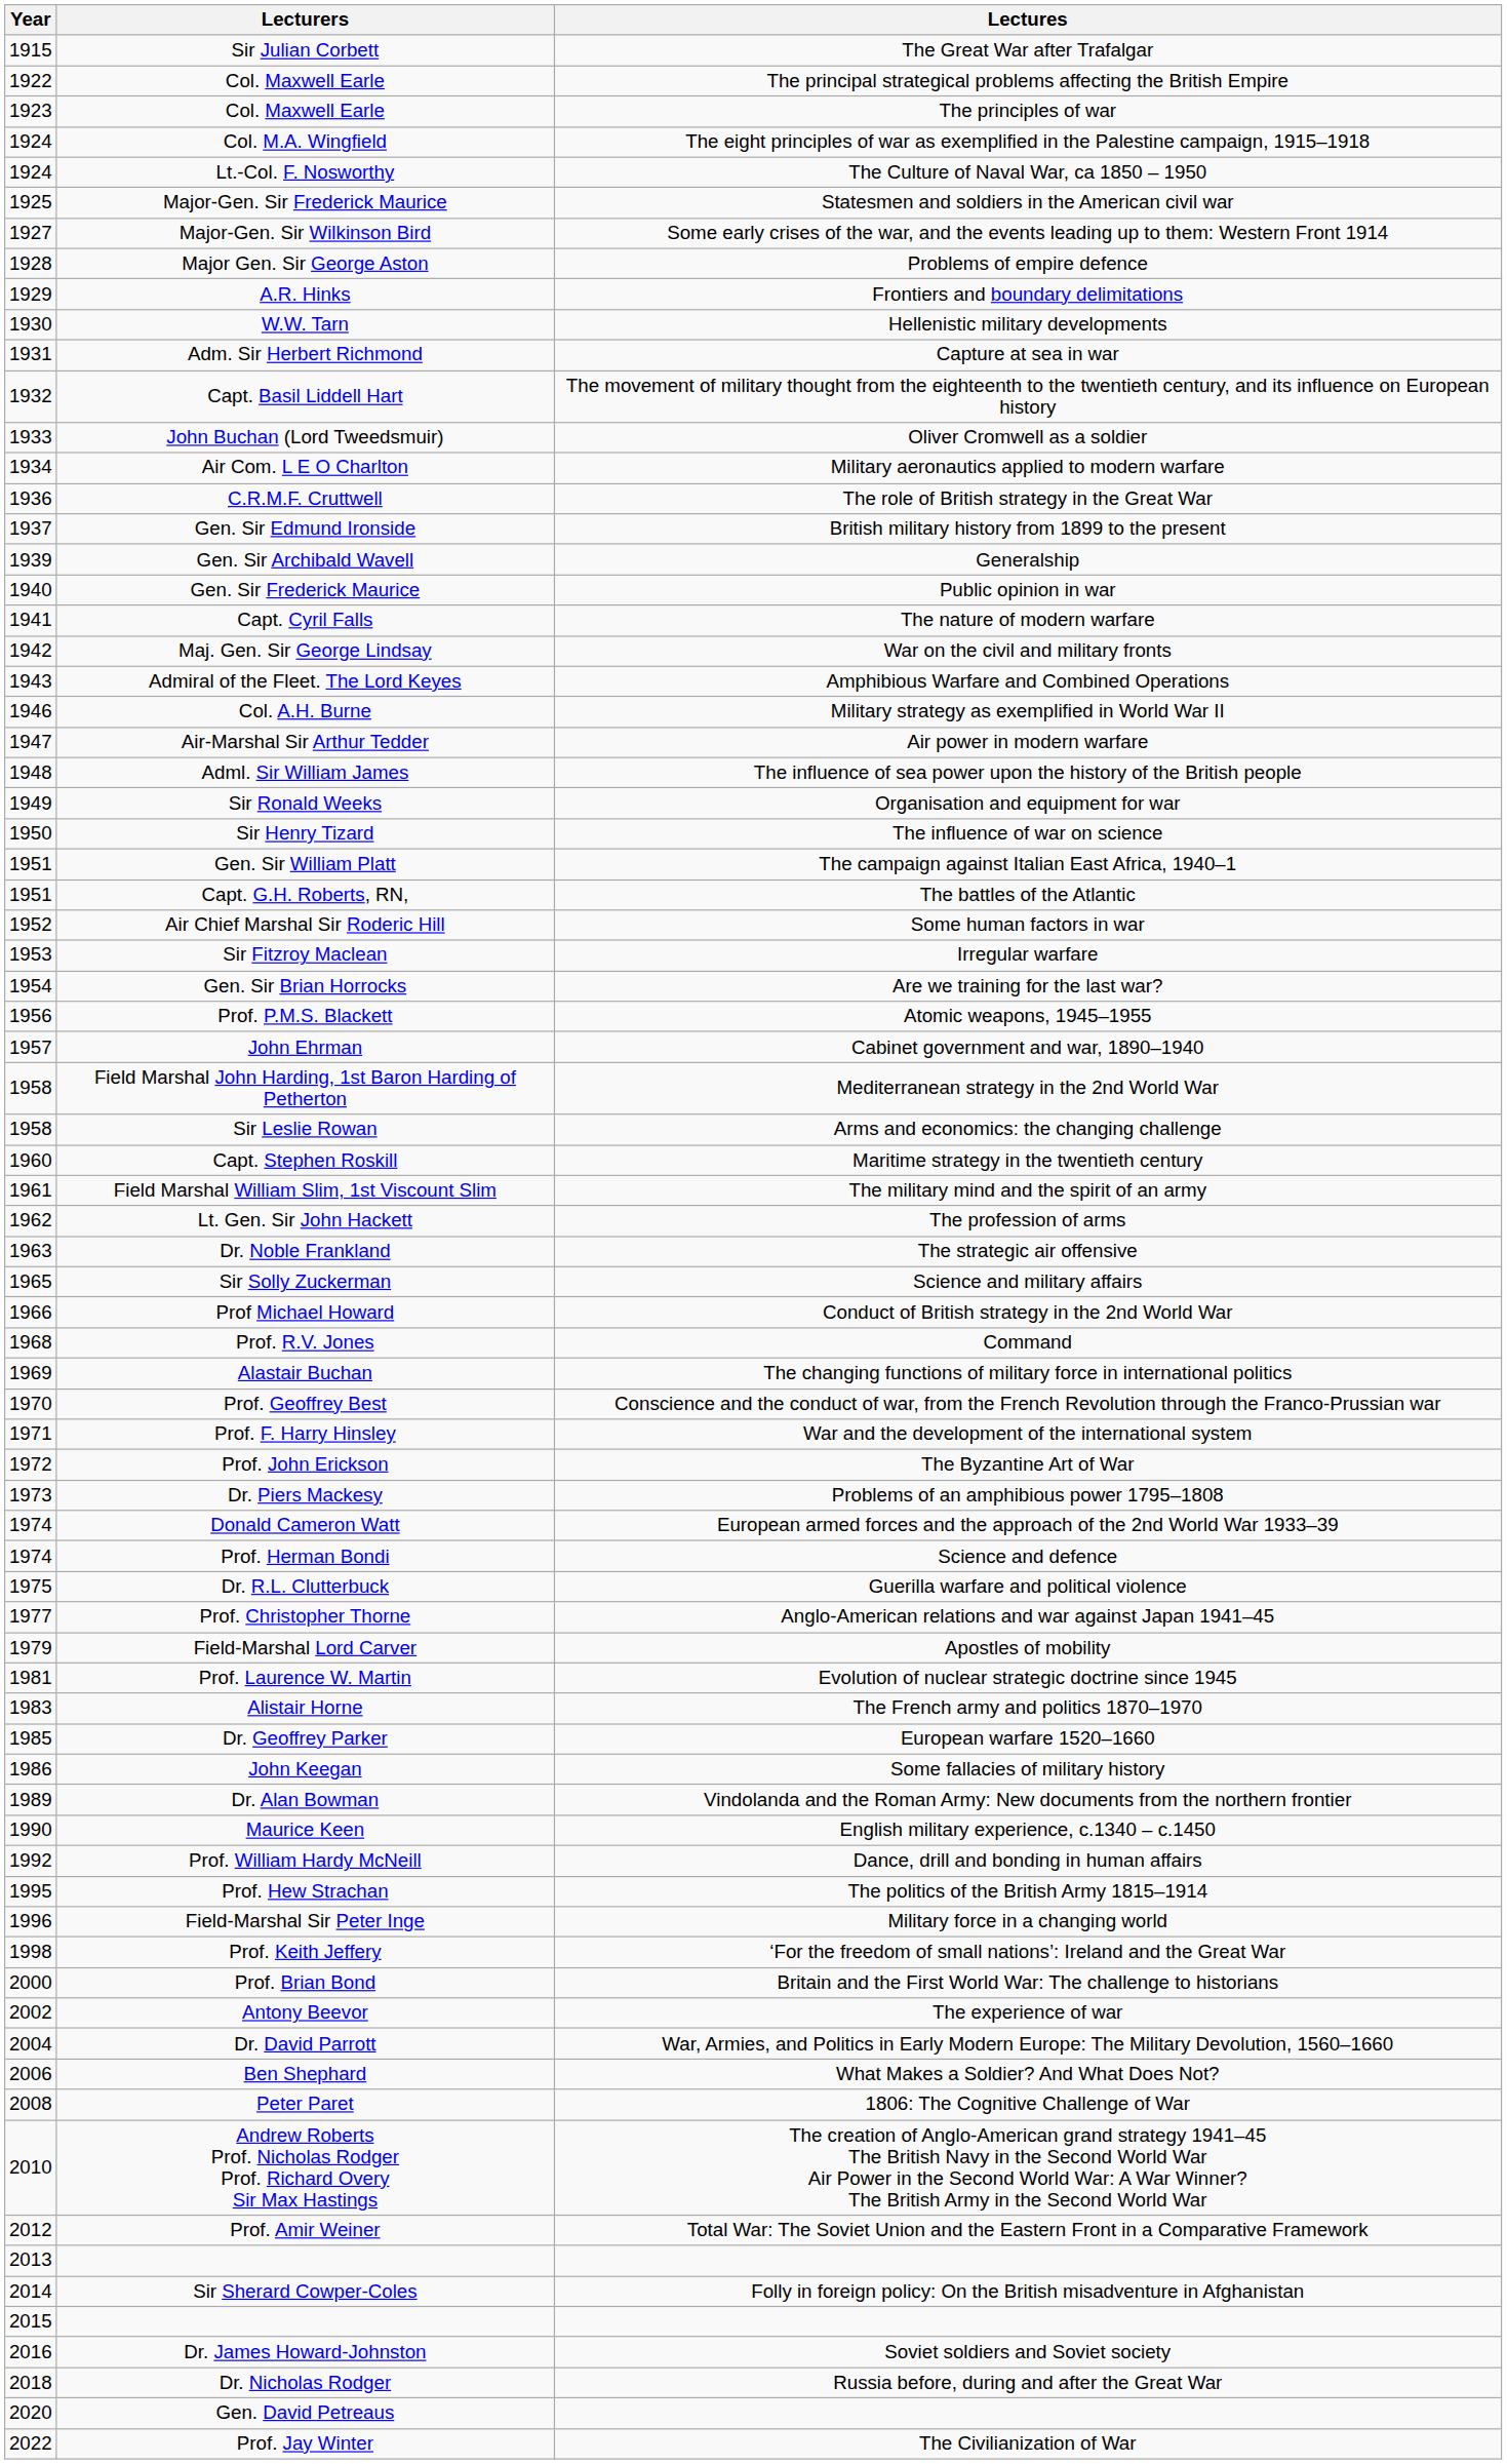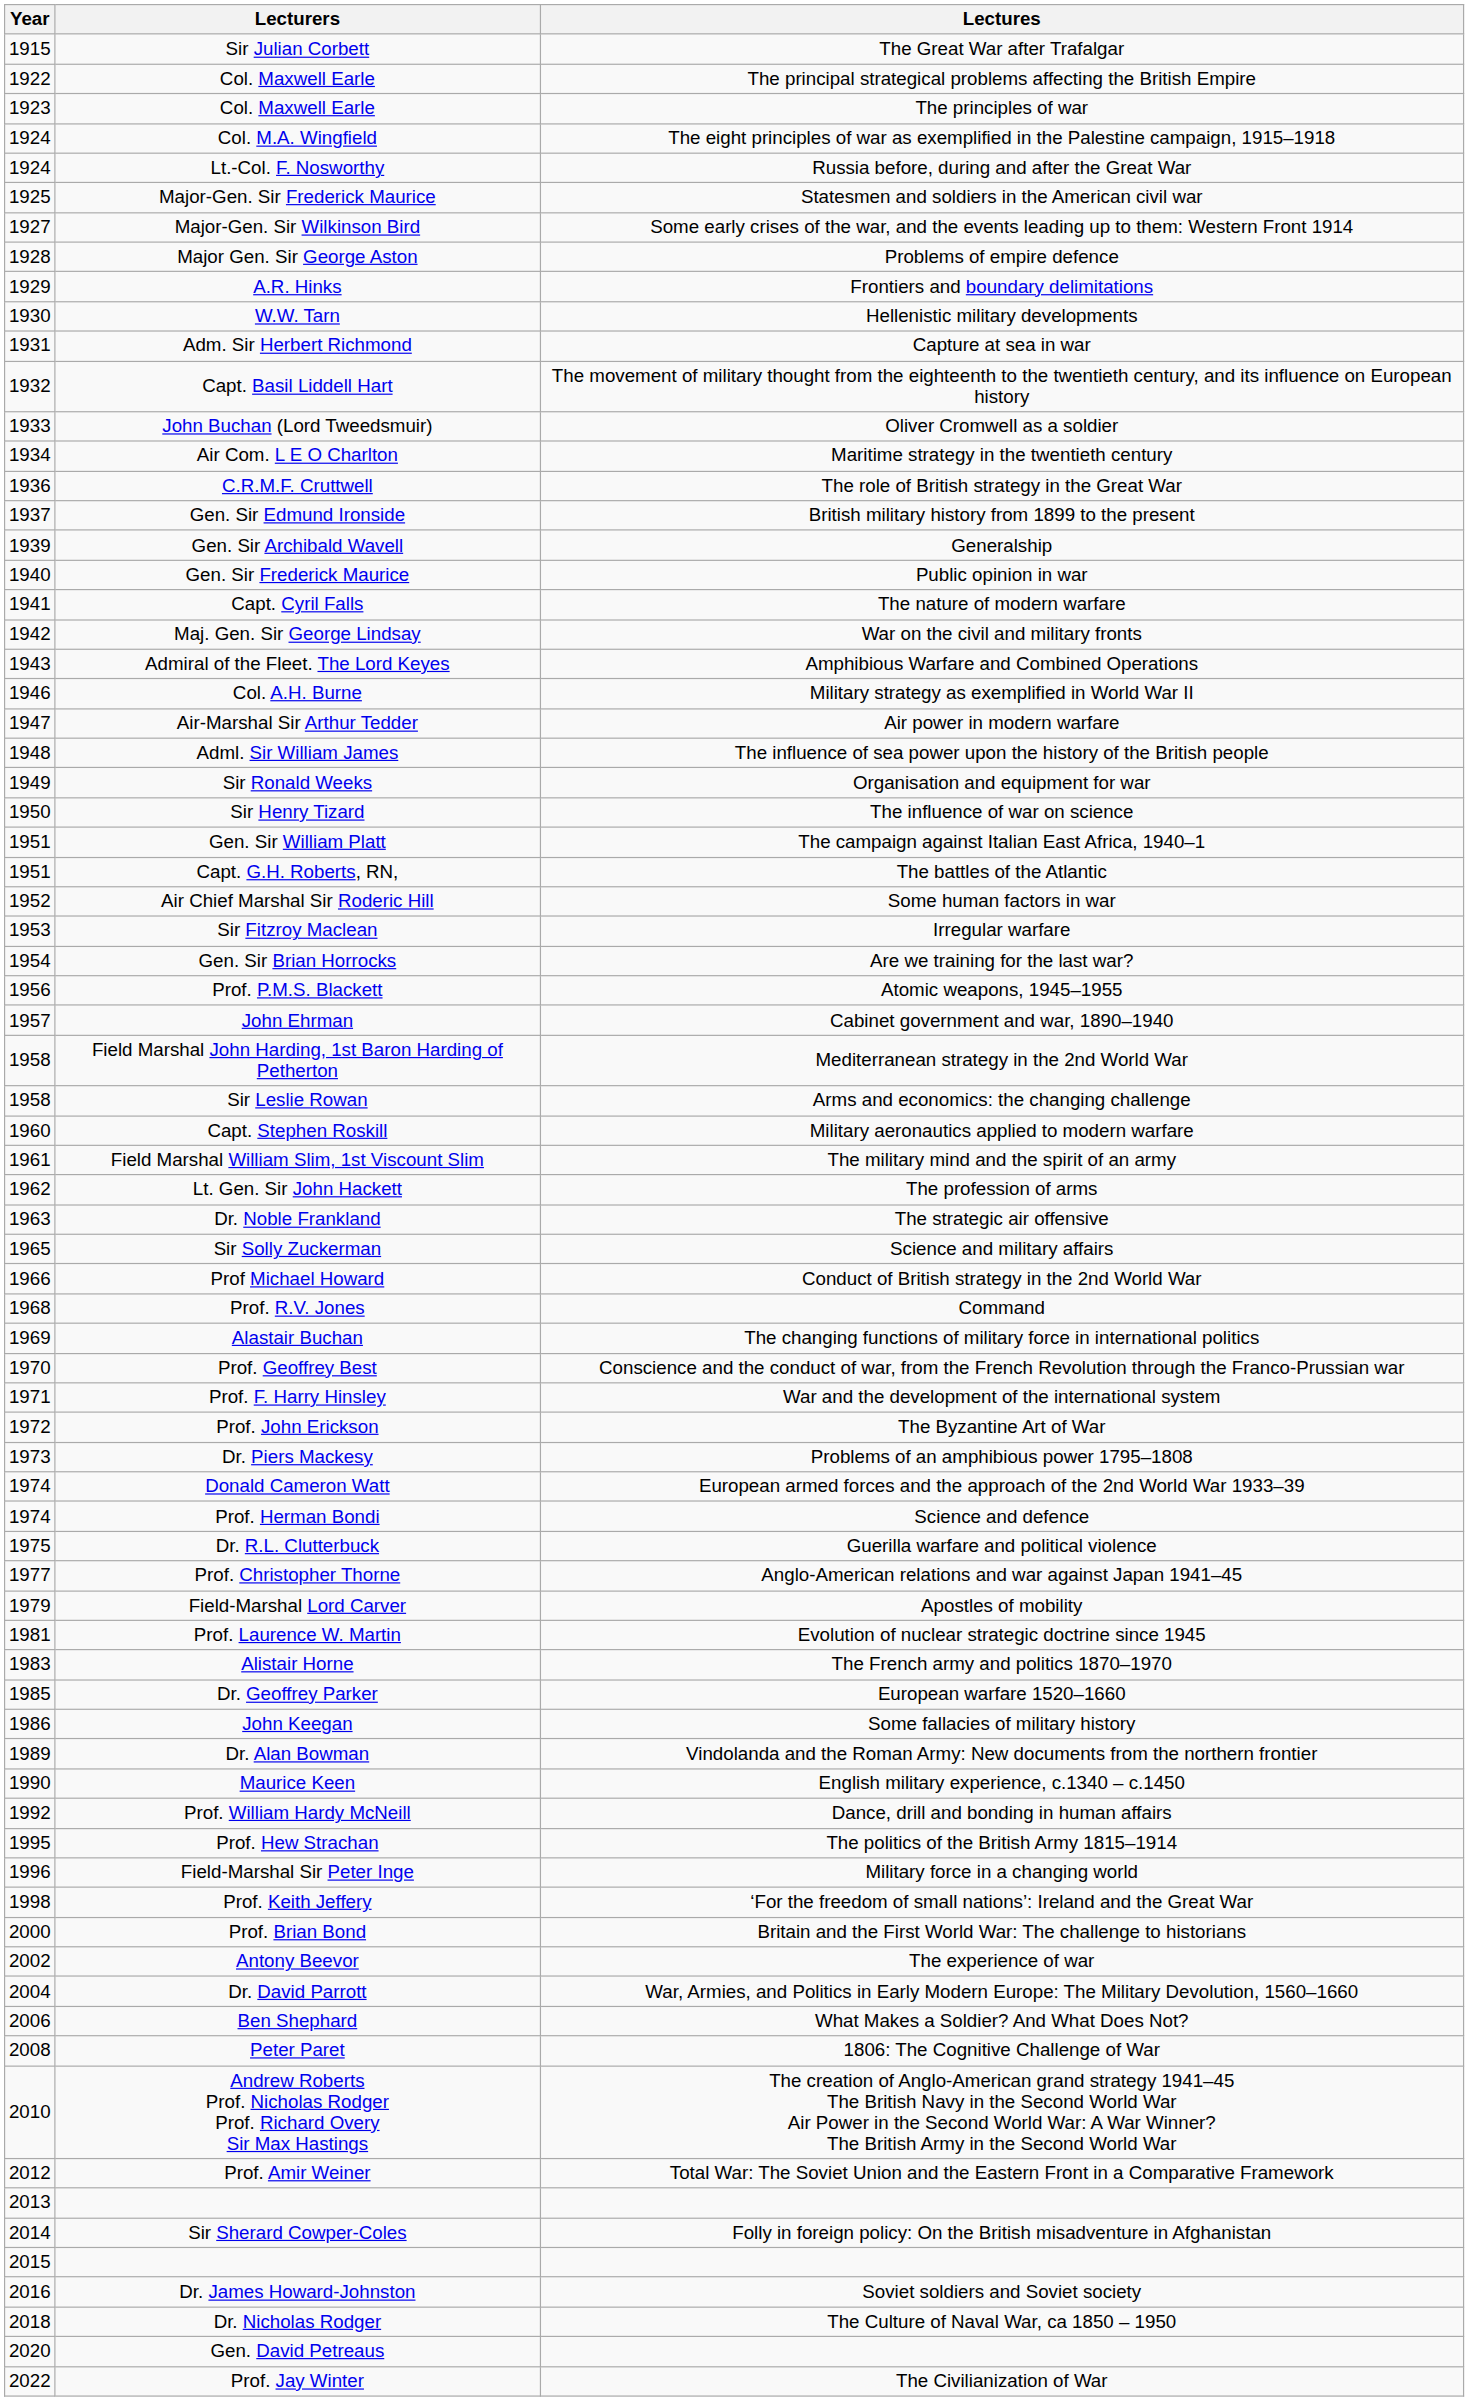 <table class="sortable wikitable" style="text-align: center;">
 <tr>
 <th>Year</th>
 <th>Lecturers</th>
 <th class="unsortable">Lectures</th>
 </tr>
 <tr>
 <td>1915</td>
 <td>Sir <a href='#'>Julian Corbett</a></td>
 <td>The Great War after Trafalgar</td>
 </tr>
 <tr>
 <td>1922</td>
 <td>Col. <a href='#'>Maxwell Earle</a></td>
 <td>The principal strategical problems affecting the British Empire</td>
 </tr>
 <tr>
 <td>1923</td>
 <td>Col. <a href='#'>Maxwell Earle</a></td>
 <td>The principles of war</td>
 </tr>
 <tr>
 <td>1924</td>
 <td>Col. <a href='#'>M.A. Wingfield</a></td>
 <td>The eight principles of war as exemplified in the Palestine campaign, 1915–1918</td>
 </tr>
 <tr>
 <td>1924</td>
 <td>Lt.-Col. <a href='#'>F. Nosworthy</a></td>
-<td>The Culture of Naval War, ca 1850 – 1950</td>
+<td>Russia before, during and after the Great War</td>
 </tr>
 <tr>
 <td>1925</td>
 <td>Major-Gen. Sir <a href='#'>Frederick Maurice</a></td>
 <td>Statesmen and soldiers in the American civil war</td>
 </tr>
 <tr>
 <td>1927</td>
 <td>Major-Gen. Sir <a href='#'>Wilkinson Bird</a></td>
 <td>Some early crises of the war, and the events leading up to them: Western Front 1914</td>
 </tr>
 <tr>
 <td>1928</td>
 <td>Major Gen. Sir <a href='#'>George Aston</a></td>
 <td>Problems of empire defence</td>
 </tr>
 <tr>
 <td>1929</td>
 <td><a href='#'>A.R. Hinks</a></td>
 <td>Frontiers and <a href='#'>boundary delimitations</a></td>
 </tr>
 <tr>
 <td>1930</td>
 <td><a href='#'>W.W. Tarn</a></td>
 <td>Hellenistic military developments</td>
 </tr>
 <tr>
 <td>1931</td>
 <td>Adm. Sir <a href='#'>Herbert Richmond</a></td>
 <td>Capture at sea in war</td>
 </tr>
 <tr>
 <td>1932</td>
 <td>Capt. <a href='#'>Basil Liddell Hart</a></td>
 <td>The movement of military thought from the eighteenth to the twentieth century, and its influence on European history</td>
 </tr>
 <tr>
 <td>1933</td>
 <td><a href='#'>John Buchan</a> (Lord Tweedsmuir)</td>
 <td>Oliver Cromwell as a soldier</td>
 </tr>
 <tr>
 <td>1934</td>
 <td>Air Com. <a href='#'>L E O Charlton</a></td>
-<td>Military aeronautics applied to modern warfare</td>
+<td>Maritime strategy in the twentieth century</td>
 </tr>
 <tr>
 <td>1936</td>
 <td><a href='#'>C.R.M.F. Cruttwell</a></td>
 <td>The role of British strategy in the Great War</td>
 </tr>
 <tr>
 <td>1937</td>
 <td>Gen. Sir <a href='#'>Edmund Ironside</a></td>
 <td>British military history from 1899 to the present</td>
 </tr>
 <tr>
 <td>1939</td>
 <td>Gen. Sir <a href='#'>Archibald Wavell</a></td>
 <td>Generalship</td>
 </tr>
 <tr>
 <td>1940</td>
 <td>Gen. Sir <a href='#'>Frederick Maurice</a></td>
 <td>Public opinion in war</td>
 </tr>
 <tr>
 <td>1941</td>
 <td>Capt. <a href='#'>Cyril Falls</a></td>
 <td>The nature of modern warfare</td>
 </tr>
 <tr>
 <td>1942</td>
 <td>Maj. Gen. Sir <a href='#'>George Lindsay</a></td>
 <td>War on the civil and military fronts</td>
 </tr>
 <tr>
 <td>1943</td>
 <td>Admiral of the Fleet. <a href='#'>The Lord Keyes</a></td>
 <td>Amphibious Warfare and Combined Operations</td>
 </tr>
 <tr>
 <td>1946</td>
 <td>Col. <a href='#'>A.H. Burne</a></td>
 <td>Military strategy as exemplified in World War II</td>
 </tr>
 <tr>
 <td>1947</td>
 <td>Air-Marshal Sir <a href='#'>Arthur Tedder</a></td>
 <td>Air power in modern warfare</td>
 </tr>
 <tr>
 <td>1948</td>
 <td>Adml. <a href='#'>Sir William James</a></td>
 <td>The influence of sea power upon the history of the British people</td>
 </tr>
 <tr>
 <td>1949</td>
 <td>Sir <a href='#'>Ronald Weeks</a></td>
 <td>Organisation and equipment for war</td>
 </tr>
 <tr>
 <td>1950</td>
 <td>Sir <a href='#'>Henry Tizard</a></td>
 <td>The influence of war on science</td>
 </tr>
 <tr>
 <td>1951</td>
 <td>Gen. Sir <a href='#'>William Platt</a></td>
 <td>The campaign against Italian East Africa, 1940–1</td>
 </tr>
 <tr>
 <td>1951</td>
 <td>Capt. <a href='#'>G.H. Roberts</a>, RN,</td>
 <td>The battles of the Atlantic</td>
 </tr>
 <tr>
 <td>1952</td>
 <td>Air Chief Marshal Sir <a href='#'>Roderic Hill</a></td>
 <td>Some human factors in war</td>
 </tr>
 <tr>
 <td>1953</td>
 <td>Sir <a href='#'>Fitzroy Maclean</a></td>
 <td>Irregular warfare</td>
 </tr>
 <tr>
 <td>1954</td>
 <td>Gen. Sir <a href='#'>Brian Horrocks</a></td>
 <td>Are we training for the last war?</td>
 </tr>
 <tr>
 <td>1956</td>
 <td>Prof. <a href='#'>P.M.S. Blackett</a></td>
 <td>Atomic weapons, 1945–1955</td>
 </tr>
 <tr>
 <td>1957</td>
 <td><a href='#'>John Ehrman</a></td>
 <td>Cabinet government and war, 1890–1940</td>
 </tr>
 <tr>
 <td>1958</td>
 <td>Field Marshal <a href='#'>John Harding, 1st Baron Harding of Petherton</a></td>
 <td>Mediterranean strategy in the 2nd World War</td>
 </tr>
 <tr>
 <td>1958</td>
 <td>Sir <a href='#'>Leslie Rowan</a></td>
 <td>Arms and economics: the changing challenge</td>
 </tr>
 <tr>
 <td>1960</td>
 <td>Capt. <a href='#'>Stephen Roskill</a></td>
-<td>Maritime strategy in the twentieth century</td>
+<td>Military aeronautics applied to modern warfare</td>
 </tr>
 <tr>
 <td>1961</td>
 <td>Field Marshal <a href='#'>William Slim, 1st Viscount Slim</a></td>
 <td>The military mind and the spirit of an army</td>
 </tr>
 <tr>
 <td>1962</td>
 <td>Lt. Gen. Sir <a href='#'>John Hackett</a></td>
 <td>The profession of arms</td>
 </tr>
 <tr>
 <td>1963</td>
 <td>Dr. <a href='#'>Noble Frankland</a></td>
 <td>The strategic air offensive</td>
 </tr>
 <tr>
 <td>1965</td>
 <td>Sir <a href='#'>Solly Zuckerman</a></td>
 <td>Science and military affairs</td>
 </tr>
 <tr>
 <td>1966</td>
 <td>Prof <a href='#'>Michael Howard</a></td>
 <td>Conduct of British strategy in the 2nd World War</td>
 </tr>
 <tr>
 <td>1968</td>
 <td>Prof. <a href='#'>R.V. Jones</a></td>
 <td>Command</td>
 </tr>
 <tr>
 <td>1969</td>
 <td><a href='#'>Alastair Buchan</a></td>
 <td>The changing functions of military force in international politics</td>
 </tr>
 <tr>
 <td>1970</td>
 <td>Prof. <a href='#'>Geoffrey Best</a></td>
 <td>Conscience and the conduct of war, from the French Revolution through the Franco-Prussian war</td>
 </tr>
 <tr>
 <td>1971</td>
 <td>Prof. <a href='#'>F. Harry Hinsley</a></td>
 <td>War and the development of the international system</td>
 </tr>
 <tr>
 <td>1972</td>
 <td>Prof. <a href='#'>John Erickson</a></td>
 <td>The Byzantine Art of War</td>
 </tr>
 <tr>
 <td>1973</td>
 <td>Dr. <a href='#'>Piers Mackesy</a></td>
 <td>Problems of an amphibious power 1795–1808</td>
 </tr>
 <tr>
 <td>1974</td>
 <td><a href='#'>Donald Cameron Watt</a></td>
 <td>European armed forces and the approach of the 2nd World War 1933–39</td>
 </tr>
 <tr>
 <td>1974</td>
 <td>Prof. <a href='#'>Herman Bondi</a></td>
 <td>Science and defence</td>
 </tr>
 <tr>
 <td>1975</td>
 <td>Dr. <a href='#'>R.L. Clutterbuck</a></td>
 <td>Guerilla warfare and political violence</td>
 </tr>
 <tr>
 <td>1977</td>
 <td>Prof. <a href='#'>Christopher Thorne</a></td>
 <td>Anglo-American relations and war against Japan 1941–45</td>
 </tr>
 <tr>
 <td>1979</td>
 <td>Field-Marshal <a href='#'>Lord Carver</a></td>
 <td>Apostles of mobility</td>
 </tr>
 <tr>
 <td>1981</td>
 <td>Prof. <a href='#'>Laurence W. Martin</a></td>
 <td>Evolution of nuclear strategic doctrine since 1945</td>
 </tr>
 <tr>
 <td>1983</td>
 <td><a href='#'>Alistair Horne</a></td>
 <td>The French army and politics 1870–1970</td>
 </tr>
 <tr>
 <td>1985</td>
 <td>Dr. <a href='#'>Geoffrey Parker</a></td>
 <td>European warfare 1520–1660</td>
 </tr>
 <tr>
 <td>1986</td>
 <td><a href='#'>John Keegan</a></td>
 <td>Some fallacies of military history</td>
 </tr>
 <tr>
 <td>1989</td>
 <td>Dr. <a href='#'>Alan Bowman</a></td>
 <td>Vindolanda and the Roman Army: New documents from the northern frontier</td>
 </tr>
 <tr>
 <td>1990</td>
 <td><a href='#'>Maurice Keen</a></td>
 <td>English military experience, c.1340 – c.1450</td>
 </tr>
 <tr>
 <td>1992</td>
 <td>Prof. <a href='#'>William Hardy McNeill</a></td>
 <td>Dance, drill and bonding in human affairs</td>
 </tr>
 <tr>
 <td>1995</td>
 <td>Prof. <a href='#'>Hew Strachan</a></td>
 <td>The politics of the British Army 1815–1914</td>
 </tr>
 <tr>
 <td>1996</td>
 <td>Field-Marshal Sir <a href='#'>Peter Inge</a></td>
 <td>Military force in a changing world</td>
 </tr>
 <tr>
 <td>1998</td>
 <td>Prof. <a href='#'>Keith Jeffery</a></td>
 <td>‘For the freedom of small nations’: Ireland and the Great War</td>
 </tr>
 <tr>
 <td>2000</td>
 <td>Prof. <a href='#'>Brian Bond</a></td>
 <td>Britain and the First World War: The challenge to historians</td>
 </tr>
 <tr>
 <td>2002</td>
 <td><a href='#'>Antony Beevor</a></td>
 <td>The experience of war</td>
 </tr>
 <tr>
 <td>2004</td>
 <td>Dr. <a href='#'>David Parrott</a></td>
 <td>War, Armies, and Politics in Early Modern Europe: The Military Devolution, 1560–1660</td>
 </tr>
 <tr>
 <td>2006</td>
 <td><a href='#'>Ben Shephard</a></td>
 <td>What Makes a Soldier? And What Does Not?</td>
 </tr>
 <tr>
 <td>2008</td>
 <td><a href='#'>Peter Paret</a></td>
 <td>1806: The Cognitive Challenge of War</td>
 </tr>
 <tr>
 <td>2010</td>
 <td><a href='#'>Andrew Roberts</a><br>Prof. <a href='#'>Nicholas Rodger</a><br>Prof. <a href='#'>Richard Overy</a><br><a href='#'>Sir Max Hastings</a></td>
 <td>The creation of Anglo-American grand strategy 1941–45<br>The British Navy in the Second World War<br>Air Power in the Second World War: A War Winner?<br>The British Army in the Second World War</td>
 </tr>
 <tr>
 <td>2012</td>
 <td>Prof. <a href='#'>Amir Weiner</a></td>
 <td>Total War: The Soviet Union and the Eastern Front in a Comparative Framework</td>
 </tr>
 <tr>
 <td>2013</td>
 <td></td>
 <td></td>
 </tr>
 <tr>
 <td>2014</td>
 <td>Sir <a href='#'>Sherard Cowper-Coles</a></td>
 <td>Folly in foreign policy: On the British misadventure in Afghanistan</td>
 </tr>
 <tr>
 <td>2015</td>
 <td></td>
 <td></td>
 </tr>
 <tr>
 <td>2016</td>
 <td>Dr. <a href='#'>James Howard-Johnston</a></td>
 <td>Soviet soldiers and Soviet society</td>
 </tr>
 <tr>
 <td>2018</td>
 <td>Dr. <a href='#'>Nicholas Rodger</a></td>
-<td>Russia before, during and after the Great War</td>
+<td>The Culture of Naval War, ca 1850 – 1950</td>
 </tr>
 <tr>
 <td>2020</td>
 <td>Gen. <a href='#'>David Petreaus</a></td>
 <td></td>
 </tr>
 <tr>
 <td>2022</td>
 <td>Prof. <a href='#'>Jay Winter</a></td>
 <td>The Civilianization of War</td>
 </tr>
 </table>
